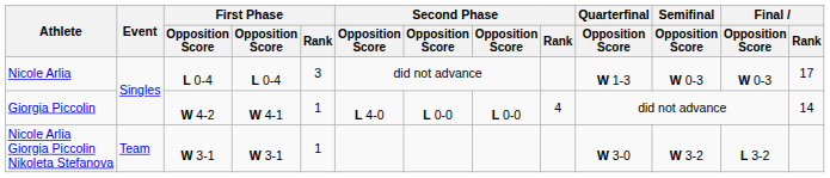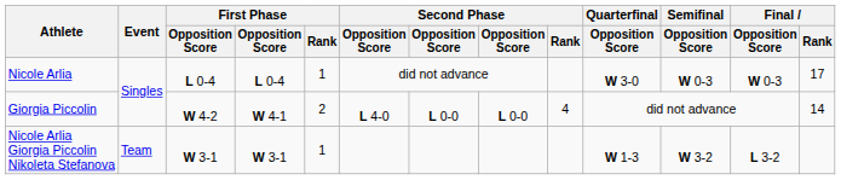 <table class="wikitable" style="font-size:90%">
 <tr>
 <th rowspan=2>Athlete</th>
 <th rowspan=2>Event</th>
 <th colspan=3>First Phase</th>
 <th colspan=4>Second Phase</th>
 <th>Quarterfinal</th>
 <th>Semifinal</th>
 <th colspan=2>Final / </th>
 </tr>
 <tr style="font-size:95%">
 <th>Opposition<br>Score</th>
 <th>Opposition<br>Score</th>
 <th>Rank</th>
 <th>Opposition<br>Score</th>
 <th>Opposition<br>Score</th>
 <th>Opposition<br>Score</th>
 <th>Rank</th>
 <th>Opposition<br>Score</th>
 <th>Opposition<br>Score</th>
 <th>Opposition<br>Score</th>
 <th>Rank</th>
 </tr>
 <tr align=center>
 <td align=left><a href='#'>Nicole Arlia</a></td>
 <td rowspan="2" align=left><a href='#'>Singles</a></td>
 <td><br><strong>L</strong> 0-4</td>
 <td><br><strong>L</strong> 0-4</td>
-<td>3</td>
+<td>1</td>
 <td colspan=3>did not advance</td>
 <td></td>
-<td><br><strong>W</strong> 1-3</td>
+<td><br><strong>W</strong> 3-0</td>
 <td><br><strong>W</strong> 0-3</td>
 <td><br><strong>W</strong> 0-3</td>
 <td>17</td>
 </tr>
 <tr align=center>
 <td align=left><a href='#'>Giorgia Piccolin</a></td>
 <td><br><strong>W</strong> 4-2</td>
 <td><br><strong>W</strong> 4-1</td>
-<td>1</td>
+<td>2</td>
 <td><br><strong>L</strong> 4-0</td>
 <td><br><strong>L</strong> 0-0</td>
 <td><br><strong>L</strong> 0-0</td>
 <td>4</td>
 <td colspan=3>did not advance</td>
 <td>14</td>
 </tr>
 <tr align=center>
 <td align=left><a href='#'>Nicole Arlia</a><br><a href='#'>Giorgia Piccolin</a><br><a href='#'>Nikoleta Stefanova</a></td>
 <td align=left><a href='#'>Team</a></td>
 <td><br><strong>W</strong> 3-1</td>
 <td><br><strong>W</strong> 3-1</td>
 <td>1</td>
 <td></td>
 <td></td>
 <td></td>
 <td></td>
-<td><br><strong>W</strong> 3-0</td>
+<td><br><strong>W</strong> 1-3</td>
 <td><br><strong>W</strong> 3-2</td>
 <td><br><strong>L</strong> 3-2</td>
 <td></td>
 </tr>
 </table>
